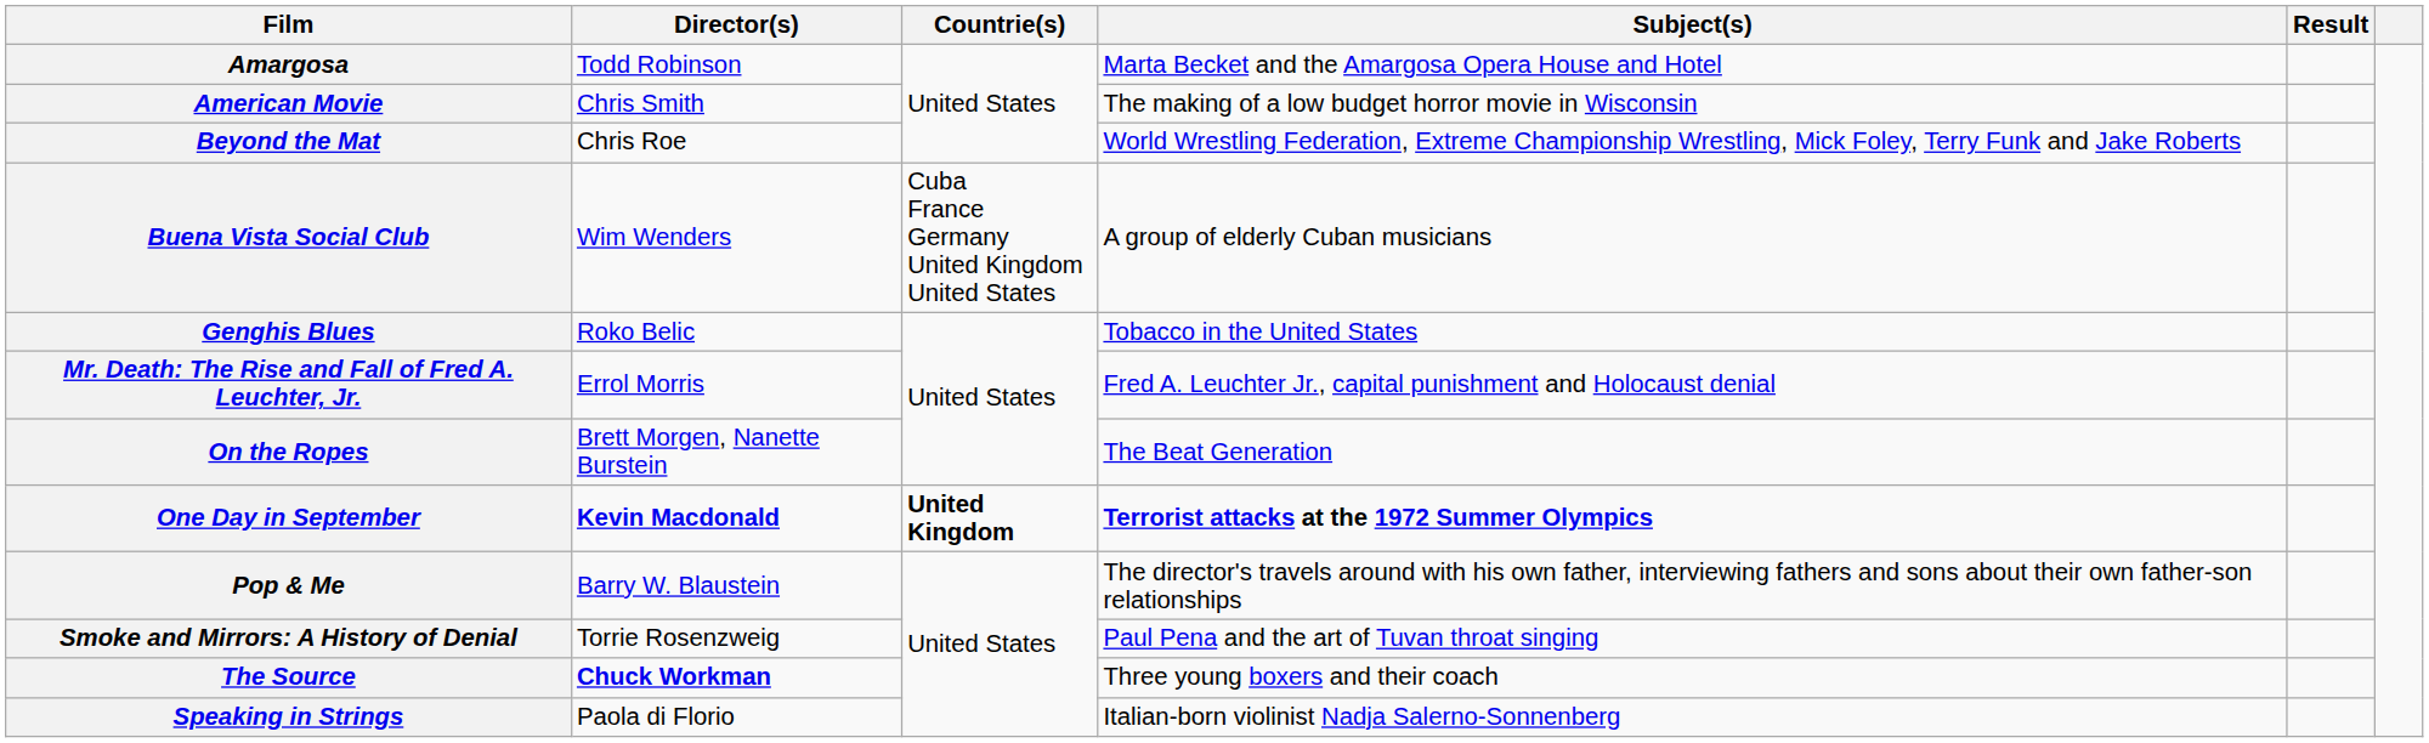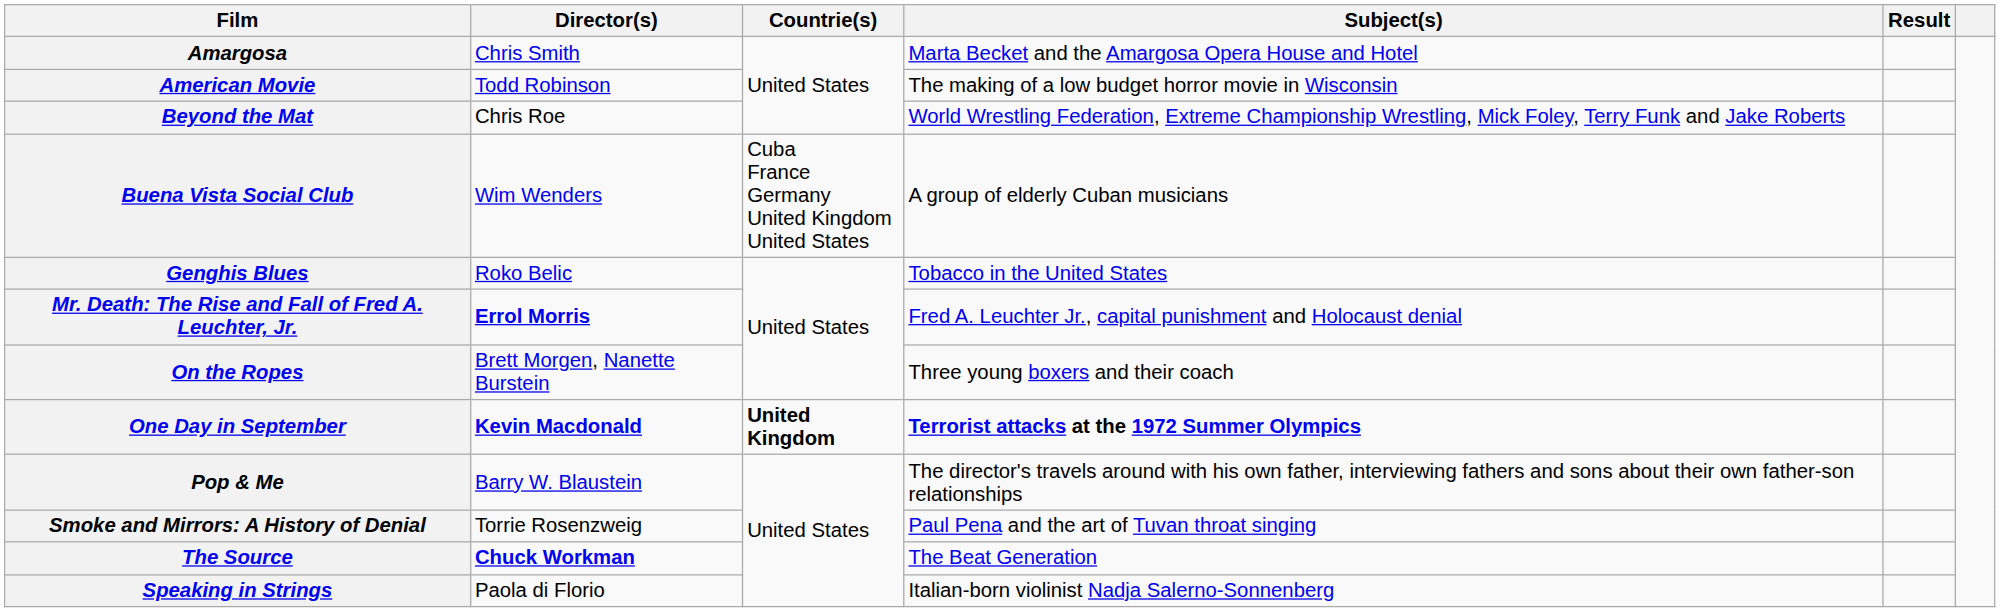 <table class="wikitable sortable plainrowheaders">
 <tr>
 <th scope="col">Film</th>
 <th scope="col">Director(s)</th>
 <th scope="col">Countrie(s)</th>
 <th scope="col">Subject(s)</th>
 <th scope="col">Result</th>
 <th scope="col" style="width:2%;"></th>
 </tr>
 <tr>
 <th scope="row"><em>Amargosa</em></th>
-<td><a href='#'>Todd Robinson</a></td>
+<td><a href='#'>Chris Smith</a></td>
 <td rowspan="3">United States</td>
 <td><a href='#'>Marta Becket</a> and the <a href='#'>Amargosa Opera House and Hotel</a></td>
 <td></td>
 <td align="center" rowspan="12"></td>
 </tr>
 <tr>
 <th scope="row"><em><a href='#'>American Movie</a></em></th>
-<td><a href='#'>Chris Smith</a></td>
+<td><a href='#'>Todd Robinson</a></td>
 <td>The making of a low budget horror movie in <a href='#'>Wisconsin</a></td>
 <td></td>
 </tr>
 <tr>
 <th scope="row"><em><a href='#'>Beyond the Mat</a></em></th>
 <td>Chris Roe</td>
 <td><a href='#'>World Wrestling Federation</a>, <a href='#'>Extreme Championship Wrestling</a>, <a href='#'>Mick Foley</a>, <a href='#'>Terry Funk</a> and <a href='#'>Jake Roberts</a></td>
 <td></td>
 </tr>
 <tr>
 <th scope="row"><em><a href='#'>Buena Vista Social Club</a></em></th>
 <td><a href='#'>Wim Wenders</a></td>
 <td>Cuba<br>France<br>Germany<br>United Kingdom<br>United States</td>
 <td>A group of elderly Cuban musicians</td>
 <td></td>
 </tr>
 <tr>
 <th scope="row"><em><a href='#'>Genghis Blues</a></em></th>
 <td><a href='#'>Roko Belic</a></td>
 <td rowspan="3">United States</td>
 <td><a href='#'>Tobacco in the United States</a></td>
 <td></td>
 </tr>
 <tr>
 <th scope="row"><em><a href='#'>Mr. Death: The Rise and Fall of Fred A. Leuchter, Jr.</a></em></th>
-<td><a href='#'>Errol Morris</a></td>
+<td><strong><a href='#'>Errol Morris</a></strong></td>
 <td><a href='#'>Fred A. Leuchter Jr.</a>, <a href='#'>capital punishment</a> and <a href='#'>Holocaust denial</a></td>
 <td></td>
 </tr>
 <tr>
 <th scope="row"><em><a href='#'>On the Ropes</a></em></th>
 <td><a href='#'>Brett Morgen</a>, <a href='#'>Nanette Burstein</a></td>
-<td><a href='#'>The Beat Generation</a></td>
+<td>Three young <a href='#'>boxers</a> and their coach</td>
 <td></td>
 </tr>
 <tr>
 <th scope="row"><strong><em><a href='#'>One Day in September</a></em></strong></th>
 <td><a href='#'><strong>Kevin Macdonald</strong></a></td>
 <td><strong>United Kingdom</strong></td>
 <td><strong><a href='#'>Terrorist attacks</a> at the <a href='#'>1972 Summer Olympics</a></strong></td>
 <td></td>
 </tr>
 <tr>
 <th scope="row"><em>Pop & Me</em></th>
 <td><a href='#'>Barry W. Blaustein</a></td>
 <td rowspan="4">United States</td>
 <td>The director's travels around with his own father, interviewing fathers and sons about their own father-son relationships</td>
 <td></td>
 </tr>
 <tr>
 <th scope="row"><em>Smoke and Mirrors: A History of Denial</em></th>
 <td>Torrie Rosenzweig</td>
 <td><a href='#'>Paul Pena</a> and the art of <a href='#'>Tuvan throat singing</a></td>
 <td></td>
 </tr>
 <tr>
 <th scope="row"><em><a href='#'>The Source</a></em></th>
 <td><strong><a href='#'>Chuck Workman</a></strong></td>
-<td>Three young <a href='#'>boxers</a> and their coach</td>
+<td><a href='#'>The Beat Generation</a></td>
 <td></td>
 </tr>
 <tr>
 <th scope="row"><em><a href='#'>Speaking in Strings</a></em></th>
 <td>Paola di Florio</td>
 <td>Italian-born violinist <a href='#'>Nadja Salerno-Sonnenberg</a></td>
 <td></td>
 </tr>
 </table>
